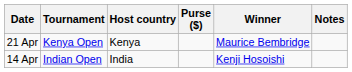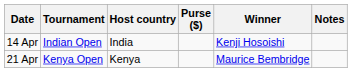 <table class="wikitable" style="font-size:95%">
 <tr>
 <th>Date</th>
 <th>Tournament</th>
 <th>Host country</th>
 <th>Purse<br>($)</th>
 <th>Winner</th>
 <th>Notes</th>
 </tr>
 <tr>
+<td>14 Apr</td>
+<td><a href='#'>Indian Open</a></td>
+<td>India</td>
+<td align=right></td>
+<td> <a href='#'>Kenji Hosoishi</a></td>
+<td></td>
+</tr>
+<tr>
 <td>21 Apr</td>
 <td><a href='#'>Kenya Open</a></td>
 <td>Kenya</td>
 <td align=right></td>
 <td> <a href='#'>Maurice Bembridge</a></td>
 <td></td>
 </tr>
-<tr>
-<td>14 Apr</td>
-<td><a href='#'>Indian Open</a></td>
-<td>India</td>
-<td align=right></td>
-<td> <a href='#'>Kenji Hosoishi</a></td>
-<td></td>
-</tr>
 </table>
